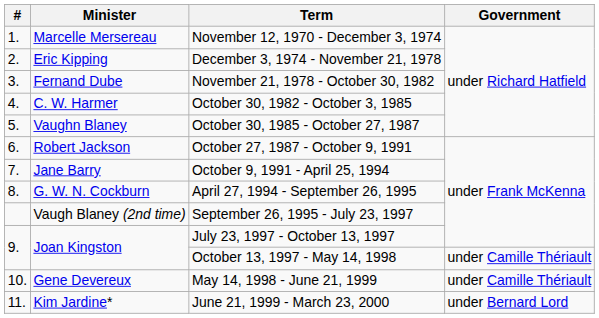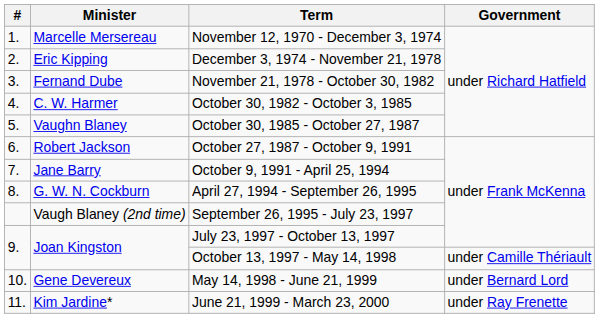 <table class="wikitable">
 <tr>
 <th>#</th>
 <th>Minister</th>
 <th>Term</th>
 <th>Government</th>
 </tr>
 <tr>
 <td>1.</td>
 <td><a href='#'>Marcelle Mersereau</a></td>
 <td>November 12, 1970 - December 3, 1974</td>
 <td rowspan=5>under <a href='#'>Richard Hatfield</a></td>
 </tr>
 <tr>
 <td>2.</td>
 <td><a href='#'>Eric Kipping</a></td>
 <td>December 3, 1974 - November 21, 1978</td>
 </tr>
 <tr>
 <td>3.</td>
 <td><a href='#'>Fernand Dube</a></td>
 <td>November 21, 1978 - October 30, 1982</td>
 </tr>
 <tr>
 <td>4.</td>
 <td><a href='#'>C. W. Harmer</a></td>
 <td>October 30, 1982 - October 3, 1985</td>
 </tr>
 <tr>
 <td>5.</td>
 <td><a href='#'>Vaughn Blaney</a></td>
 <td>October 30, 1985 - October 27, 1987</td>
 </tr>
 <tr>
 <td>6.</td>
 <td><a href='#'>Robert Jackson</a></td>
 <td>October 27, 1987 - October 9, 1991</td>
 <td rowspan=5>under <a href='#'>Frank McKenna</a></td>
 </tr>
 <tr>
 <td>7.</td>
 <td><a href='#'>Jane Barry</a></td>
 <td>October 9, 1991 - April 25, 1994</td>
 </tr>
 <tr>
 <td>8.</td>
 <td><a href='#'>G. W. N. Cockburn</a></td>
 <td>April 27, 1994 - September 26, 1995</td>
 </tr>
 <tr>
 <td></td>
 <td>Vaugh Blaney <em>(2nd time)</em></td>
 <td>September 26, 1995 - July 23, 1997</td>
 </tr>
 <tr>
 <td rowspan=2>9.</td>
 <td rowspan=2><a href='#'>Joan Kingston</a></td>
 <td>July 23, 1997 - October 13, 1997</td>
 </tr>
 <tr>
 <td>October 13, 1997 - May 14, 1998</td>
 <td>under <a href='#'>Camille Thériault</a></td>
 </tr>
 <tr>
 <td>10.</td>
 <td><a href='#'>Gene Devereux</a></td>
 <td>May 14, 1998 - June 21, 1999</td>
-<td>under <a href='#'>Camille Thériault</a></td>
+<td>under <a href='#'>Bernard Lord</a></td>
 </tr>
 <tr>
 <td>11.</td>
 <td><a href='#'>Kim Jardine</a>*</td>
 <td>June 21, 1999 - March 23, 2000</td>
-<td>under <a href='#'>Bernard Lord</a></td>
+<td>under <a href='#'>Ray Frenette</a></td>
 </tr>
 </table>
